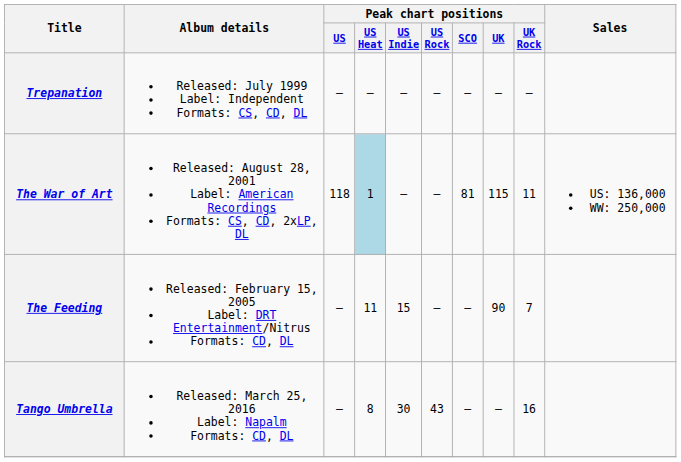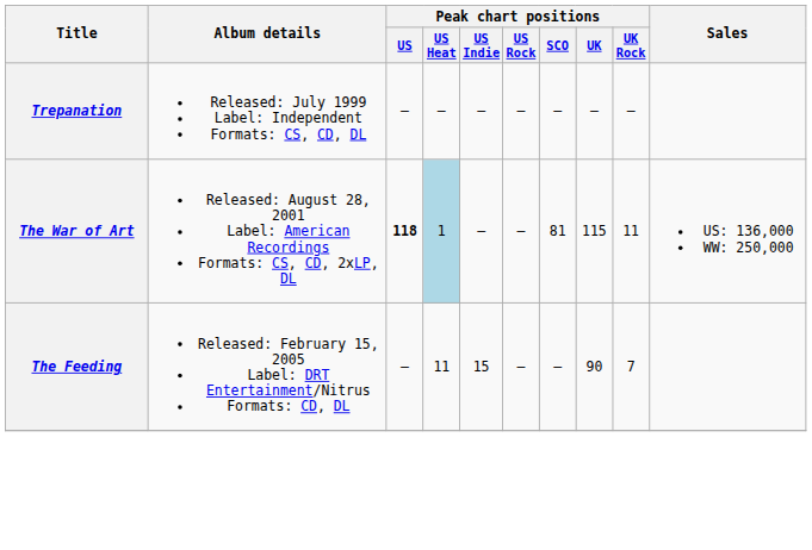 <table class="wikitable plainrowheaders" style="text-align:center;">
 <tr>
 <th scope="col" rowspan="2" style="width:10em;">Title</th>
 <th scope="col" rowspan="2" style="width:17em;">Album details</th>
 <th scope="col" colspan="7">Peak chart positions</th>
 <th scope="col" rowspan="2" style="width:11em;">Sales</th>
 </tr>
 <tr>
 <th scope="col" style="width:2.5em;font-size:90%;"><a href='#'>US</a><br></th>
 <th scope="col" style="width:2.5em;font-size:90%;"><a href='#'>US<br>Heat</a><br></th>
 <th scope="col" style="width:2.5em;font-size:90%;"><a href='#'>US<br>Indie</a><br></th>
 <th scope="col" style="width:2.5em;font-size:90%;"><a href='#'>US<br>Rock</a><br></th>
 <th scope="col" style="width:2.5em;font-size:90%;"><a href='#'>SCO</a><br></th>
 <th scope="col" style="width:2.5em;font-size:90%;"><a href='#'>UK</a><br></th>
 <th scope="col" style="width:2.5em;font-size:90%;"><a href='#'>UK<br>Rock</a><br></th>
 </tr>
 <tr>
 <th scope="row"><em><a href='#'>Trepanation</a></em></th>
 <td><br><ul><li>Released: July 1999</li><li>Label: Independent</li><li>Formats: <a href='#'>CS</a>, <a href='#'>CD</a>, <a href='#'>DL</a></li></ul></td>
 <td>—</td>
 <td>—</td>
 <td>—</td>
 <td>—</td>
 <td>—</td>
 <td>—</td>
 <td>—</td>
 <td></td>
 </tr>
 <tr>
 <th scope="row"><em><a href='#'>The War of Art</a></em></th>
 <td><br><ul><li>Released: August 28, 2001</li><li>Label: <a href='#'>American Recordings</a></li><li>Formats: <a href='#'>CS</a>, <a href='#'>CD</a>, 2x<a href='#'>LP</a>, <a href='#'>DL</a></li></ul></td>
-<td>118</td>
+<td><strong>118</strong></td>
 <td style="background: lightblue;">1</td>
 <td>—</td>
 <td>—</td>
 <td>81</td>
 <td>115</td>
 <td>11</td>
 <td><br><ul><li>US: 136,000</li><li>WW: 250,000</li></ul></td>
 </tr>
 <tr>
 <th scope="row"><em><a href='#'>The Feeding</a></em></th>
 <td><br><ul><li>Released: February 15, 2005</li><li>Label: <a href='#'>DRT Entertainment</a>/Nitrus</li><li>Formats: <a href='#'>CD</a>, <a href='#'>DL</a></li></ul></td>
 <td>—</td>
 <td>11</td>
 <td>15</td>
 <td>—</td>
 <td>—</td>
 <td>90</td>
 <td>7</td>
 <td></td>
 </tr>
 <tr>
-<th scope="row"><em><a href='#'>Tango Umbrella</a></em></th>
-<td><br><ul><li>Released: March 25, 2016</li><li>Label: <a href='#'>Napalm</a></li><li>Formats: <a href='#'>CD</a>, <a href='#'>DL</a></li></ul></td>
-<td>—</td>
-<td>8</td>
-<td>30</td>
-<td>43</td>
-<td>—</td>
-<td>—</td>
-<td>16</td>
-<td></td>
-</tr>
-<tr>
 </tr>
 </table>
